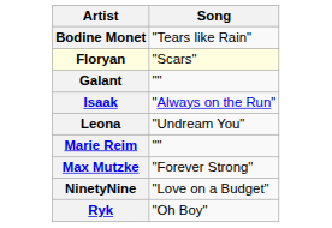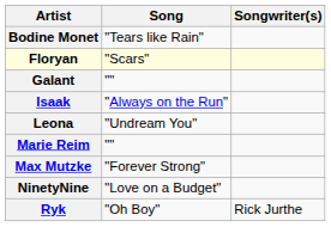 <table class="sortable wikitable plainrowheaders" style="margin: 1em auto 1em auto; text-align:left">
 <tr>
 <th>Artist</th>
 <th>Song</th>
+<th class="unsortable">Songwriter(s)</th>
 </tr>
 <tr>
 <th scope="row">Bodine Monet</th>
 <td>"Tears like Rain"</td>
+<td></td>
 </tr>
 <tr style="background:lightyellow">
 <th scope="row" style="background:lightyellow">Floryan</th>
 <td>"Scars"</td>
+<td></td>
 </tr>
 <tr>
 <th scope="row">Galant</th>
 <td>""</td>
+<td></td>
 </tr>
 <tr>
 <th scope="row"><a href='#'>Isaak</a></th>
 <td>"<a href='#'>Always on the Run</a>"</td>
+<td></td>
 </tr>
 <tr>
 <th scope="row">Leona</th>
 <td>"Undream You"</td>
+<td></td>
 </tr>
 <tr>
 <th scope="row"><a href='#'>Marie Reim</a></th>
 <td>""</td>
+<td></td>
 </tr>
 <tr>
 <th scope="row"><a href='#'>Max Mutzke</a></th>
 <td>"Forever Strong"</td>
+<td></td>
 </tr>
 <tr>
 <th scope="row">NinetyNine</th>
 <td>"Love on a Budget"</td>
+<td></td>
 </tr>
 <tr>
 <th scope="row"><a href='#'>Ryk</a></th>
 <td>"Oh Boy"</td>
+<td>Rick Jurthe</td>
 </tr>
 </table>
